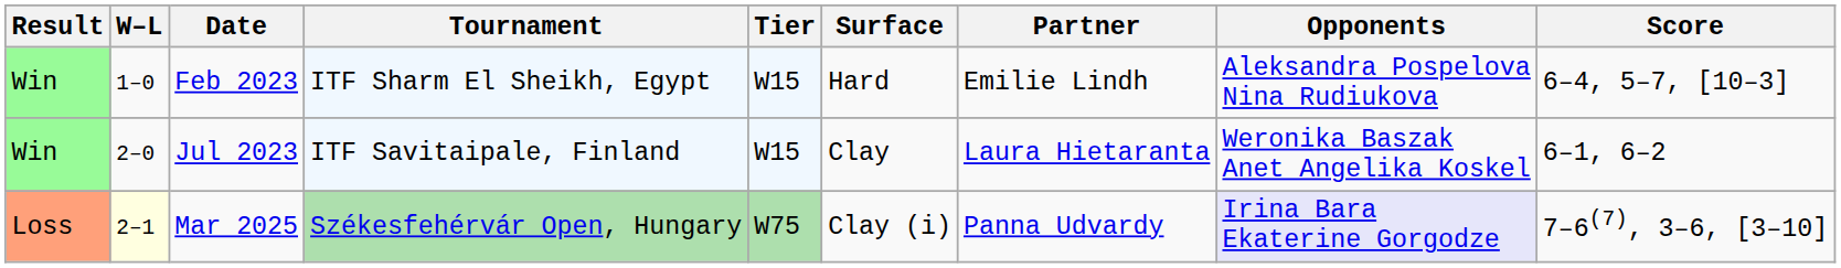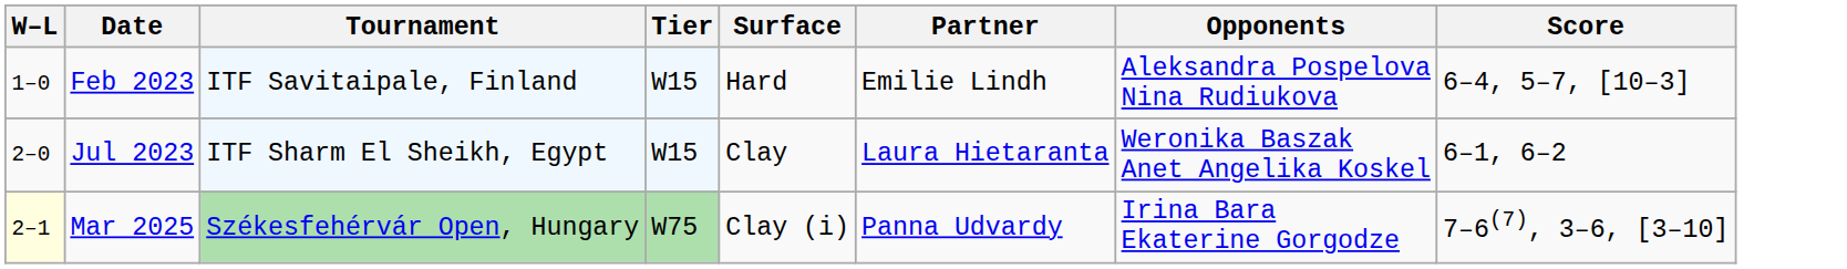 <table class="sortable wikitable">
 <tr>
-<th>Result</th>
 <th class="unsortable">W–L</th>
 <th>Date</th>
 <th>Tournament</th>
 <th>Tier</th>
 <th>Surface</th>
 <th>Partner</th>
 <th>Opponents</th>
 <th class="unsortable">Score</th>
 </tr>
 <tr>
-<td style="background:#98fb98;">Win</td>
 <td><small>1–0</small></td>
 <td><a href='#'>Feb 2023</a></td>
-<td style="background:#f0f8ff;">ITF Sharm El Sheikh, Egypt</td>
+<td style="background:#f0f8ff;">ITF Savitaipale, Finland</td>
 <td style="background:#f0f8ff;">W15</td>
 <td>Hard</td>
 <td> Emilie Lindh</td>
 <td> <a href='#'>Aleksandra Pospelova</a> <br>  <a href='#'>Nina Rudiukova</a></td>
 <td>6–4, 5–7, [10–3]</td>
 </tr>
 <tr>
-<td style="background:#98fb98;">Win</td>
 <td><small>2–0</small></td>
 <td><a href='#'>Jul 2023</a></td>
-<td style="background:#f0f8ff;">ITF Savitaipale, Finland</td>
+<td style="background:#f0f8ff;">ITF Sharm El Sheikh, Egypt</td>
 <td style="background:#f0f8ff;">W15</td>
 <td>Clay</td>
 <td> <a href='#'>Laura Hietaranta</a></td>
 <td> <a href='#'>Weronika Baszak</a> <br>  <a href='#'>Anet Angelika Koskel</a></td>
 <td>6–1, 6–2</td>
 </tr>
 <tr>
-<td style="background:#ffa07a;">Loss</td>
 <td style="background: lightyellow;"><small>2–1</small></td>
 <td><a href='#'>Mar 2025</a></td>
 <td style="background:#addfad;"><a href='#'>Székesfehérvár Open</a>, Hungary</td>
 <td style="background:#addfad;">W75</td>
 <td>Clay (i)</td>
 <td> <a href='#'>Panna Udvardy</a></td>
-<td style="background: lavender;"> <a href='#'>Irina Bara</a> <br>  <a href='#'>Ekaterine Gorgodze</a></td>
+<td> <a href='#'>Irina Bara</a> <br>  <a href='#'>Ekaterine Gorgodze</a></td>
 <td>7–6<sup>(7)</sup>, 3–6, [3–10]</td>
 </tr>
 </table>
